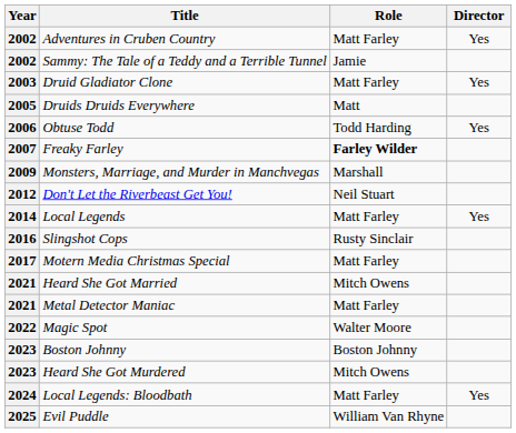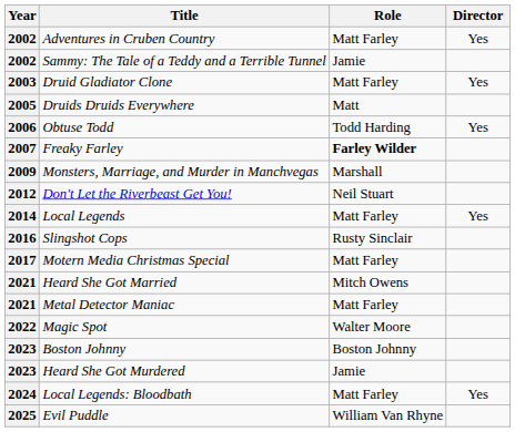 <table class="wikitable plainrowheaders sortable">
 <tr>
 <th scope="col">Year</th>
 <th scope="col">Title</th>
 <th scope="col">Role</th>
 <th scope="col" width="65" style="text-align:center">Director</th>
 </tr>
 <tr>
 <th>2002</th>
 <td><em>Adventures in Cruben Country</em></td>
 <td>Matt Farley</td>
 <td style="text-align:center">Yes</td>
 </tr>
 <tr>
 <th>2002</th>
 <td><em>Sammy: The Tale of a Teddy and a Terrible Tunnel</em></td>
 <td>Jamie</td>
 <td></td>
 </tr>
 <tr>
 <th>2003</th>
 <td><em>Druid Gladiator Clone</em></td>
 <td>Matt Farley</td>
 <td style="text-align:center">Yes</td>
 </tr>
 <tr>
 <th>2005</th>
 <td><em>Druids Druids Everywhere</em></td>
 <td>Matt</td>
 <td></td>
 </tr>
 <tr>
 <th>2006</th>
 <td><em>Obtuse Todd</em></td>
 <td>Todd Harding</td>
 <td style="text-align:center">Yes</td>
 </tr>
 <tr>
 <th>2007</th>
 <td><em>Freaky Farley</em></td>
 <td><strong>Farley Wilder</strong></td>
 <td></td>
 </tr>
 <tr>
 <th>2009</th>
 <td><em>Monsters, Marriage, and Murder in Manchvegas</em></td>
 <td>Marshall</td>
 <td></td>
 </tr>
 <tr>
 <th>2012</th>
 <td><em><a href='#'>Don't Let the Riverbeast Get You!</a></em></td>
 <td>Neil Stuart</td>
 <td></td>
 </tr>
 <tr>
 <th>2014</th>
 <td><em>Local Legends</em></td>
 <td>Matt Farley</td>
 <td style="text-align:center">Yes</td>
 </tr>
 <tr>
 <th>2016</th>
 <td><em>Slingshot Cops</em></td>
 <td>Rusty Sinclair</td>
 <td></td>
 </tr>
 <tr>
 <th>2017</th>
 <td><em>Motern Media Christmas Special</em></td>
 <td>Matt Farley</td>
 <td></td>
 </tr>
 <tr>
 <th>2021</th>
 <td><em>Heard She Got Married</em></td>
 <td>Mitch Owens</td>
 <td></td>
 </tr>
 <tr>
 <th>2021</th>
 <td><em>Metal Detector Maniac</em></td>
 <td>Matt Farley</td>
 <td></td>
 </tr>
 <tr>
 <th>2022</th>
 <td><em>Magic Spot</em></td>
 <td>Walter Moore</td>
 <td></td>
 </tr>
 <tr>
 <th>2023</th>
 <td><em>Boston Johnny</em></td>
 <td>Boston Johnny</td>
 <td></td>
 </tr>
 <tr>
 <th>2023</th>
 <td><em>Heard She Got Murdered</em></td>
-<td>Mitch Owens</td>
+<td>Jamie</td>
 <td></td>
 </tr>
 <tr>
 <th>2024</th>
 <td><em>Local Legends: Bloodbath</em></td>
 <td>Matt Farley</td>
 <td style="text-align:center">Yes</td>
 </tr>
 <tr>
 <th>2025</th>
 <td><em>Evil Puddle</em></td>
 <td>William Van Rhyne</td>
 <td></td>
 </tr>
 </table>
